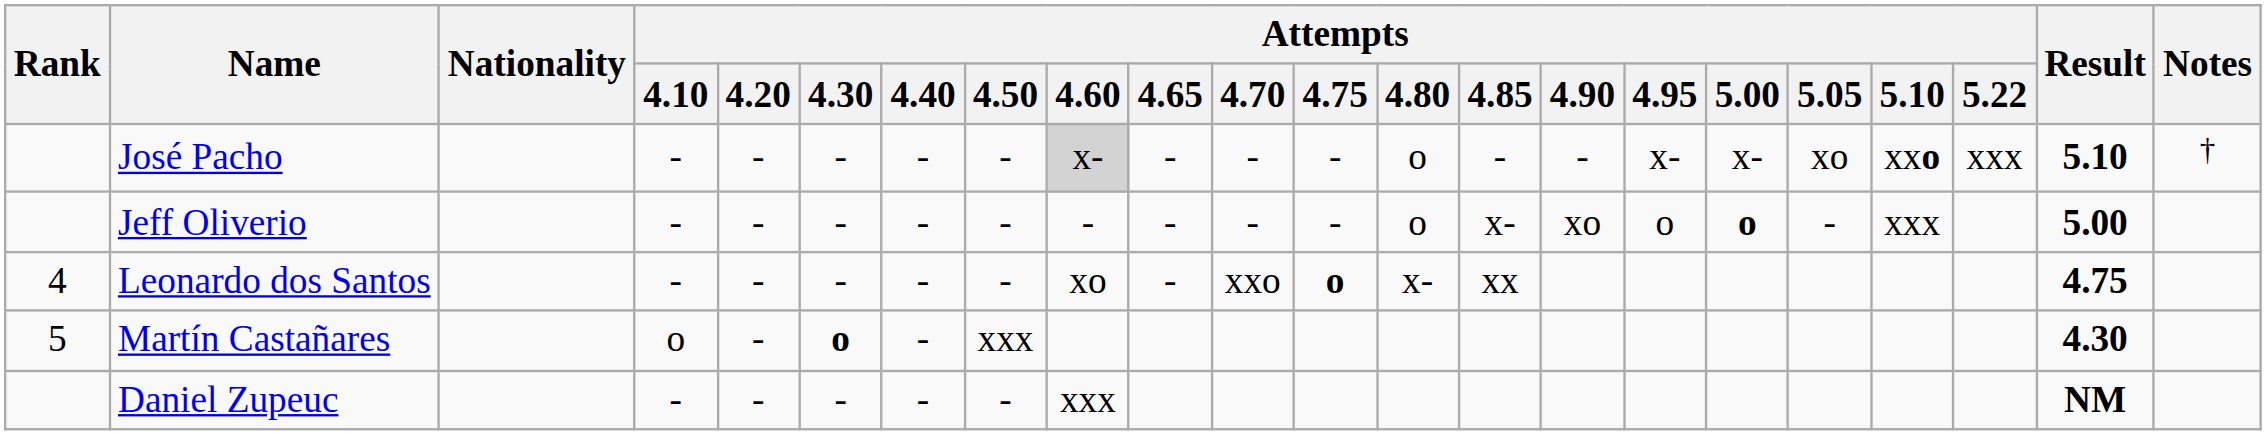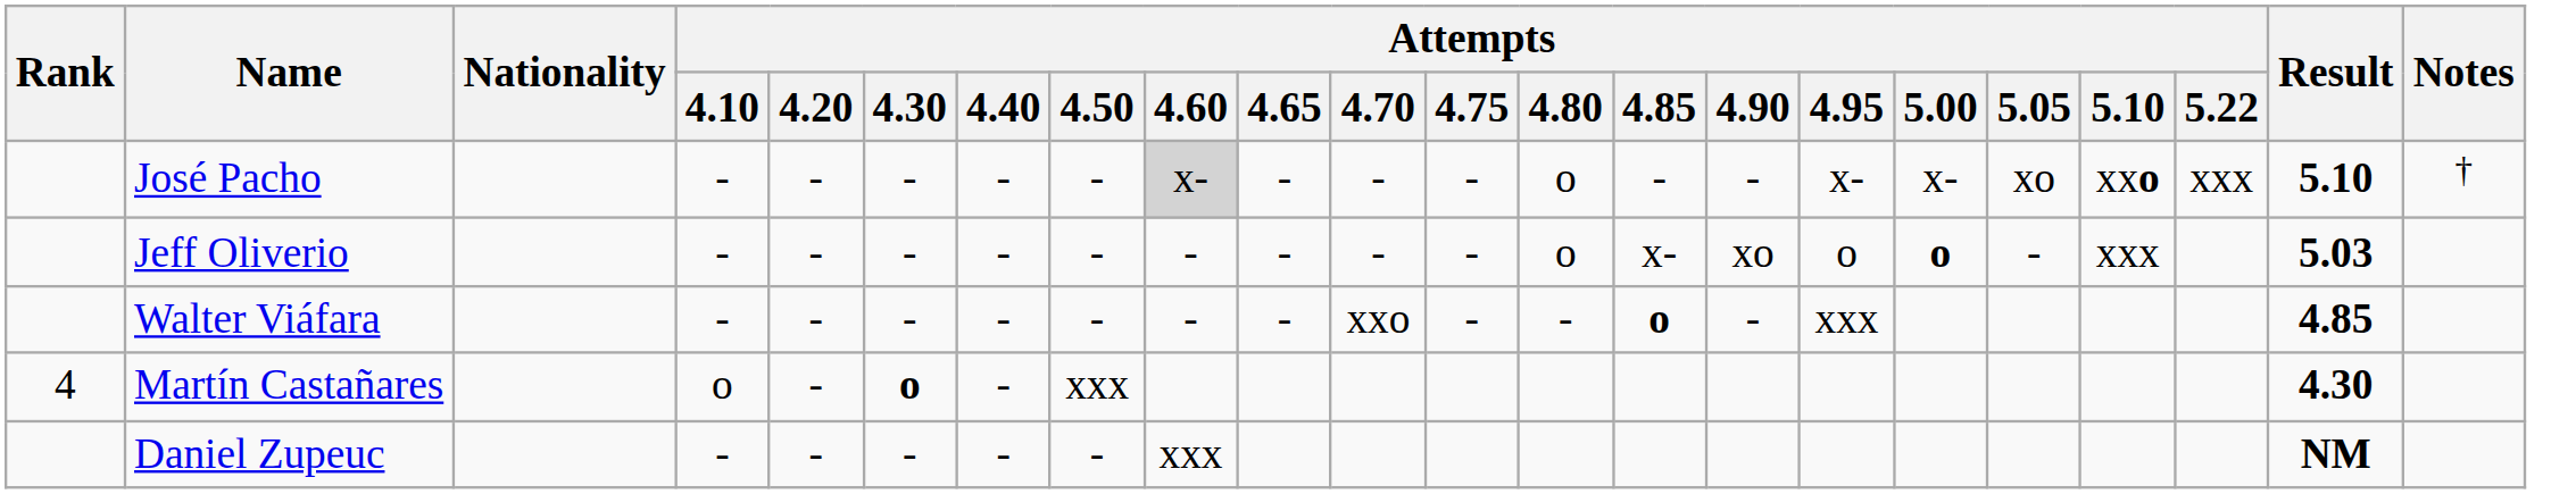 <table class="wikitable sortable" style="text-align:center">
 <tr>
 <th rowspan=2>Rank</th>
 <th rowspan=2>Name</th>
 <th rowspan=2>Nationality</th>
 <th colspan=17>Attempts</th>
 <th rowspan=2>Result</th>
 <th rowspan=2>Notes</th>
 </tr>
 <tr>
 <th>4.10</th>
 <th>4.20</th>
 <th>4.30</th>
 <th>4.40</th>
 <th>4.50</th>
 <th>4.60</th>
 <th>4.65</th>
 <th>4.70</th>
 <th>4.75</th>
 <th>4.80</th>
 <th>4.85</th>
 <th>4.90</th>
 <th>4.95</th>
 <th>5.00</th>
 <th>5.05</th>
 <th>5.10</th>
 <th>5.22</th>
 </tr>
 <tr>
 <td align=center></td>
 <td align=left><a href='#'>José Pacho</a></td>
 <td align=left></td>
 <td>-</td>
 <td>-</td>
 <td>-</td>
 <td>-</td>
 <td>-</td>
 <td style="background: lightgrey;">x-</td>
 <td>-</td>
 <td>-</td>
 <td>-</td>
 <td>o</td>
 <td>-</td>
 <td>-</td>
 <td>x-</td>
 <td>x-</td>
 <td>xo</td>
 <td>xx<strong>o</strong></td>
 <td>xxx</td>
 <td><strong>5.10</strong></td>
 <td><sup>†</sup></td>
 </tr>
 <tr>
 <td align=center></td>
 <td align=left><a href='#'>Jeff Oliverio</a></td>
 <td align=left></td>
 <td>-</td>
 <td>-</td>
 <td>-</td>
 <td>-</td>
 <td>-</td>
 <td>-</td>
 <td>-</td>
 <td>-</td>
 <td>-</td>
 <td>o</td>
 <td>x-</td>
 <td>xo</td>
 <td>o</td>
 <td><strong>o</strong></td>
 <td>-</td>
 <td>xxx</td>
 <td></td>
-<td><strong>5.00</strong></td>
+<td><strong>5.03</strong></td>
 <td></td>
 </tr>
 <tr>
-<td align=center>4</td>
-<td align=left><a href='#'>Leonardo dos Santos</a></td>
+<td align=center></td>
+<td align=left><a href='#'>Walter Viáfara</a></td>
 <td align=left></td>
 <td>-</td>
 <td>-</td>
 <td>-</td>
 <td>-</td>
 <td>-</td>
-<td>xo</td>
+<td>-</td>
 <td>-</td>
 <td>xxo</td>
+<td>-</td>
+<td>-</td>
 <td><strong>o</strong></td>
-<td>x-</td>
-<td>xx</td>
+<td>-</td>
+<td>xxx</td>
 <td></td>
 <td></td>
 <td></td>
 <td></td>
-<td></td>
-<td></td>
-<td><strong>4.75</strong></td>
+<td><strong>4.85</strong></td>
 <td></td>
 </tr>
 <tr>
-<td align=center>5</td>
+<td align=center>4</td>
 <td align=left><a href='#'>Martín Castañares</a></td>
 <td align=left></td>
 <td>o</td>
 <td>-</td>
 <td><strong>o</strong></td>
 <td>-</td>
 <td>xxx</td>
 <td></td>
 <td></td>
 <td></td>
 <td></td>
 <td></td>
 <td></td>
 <td></td>
 <td></td>
 <td></td>
 <td></td>
 <td></td>
 <td></td>
 <td><strong>4.30</strong></td>
 <td></td>
 </tr>
 <tr>
 <td align=center></td>
 <td align=left><a href='#'>Daniel Zupeuc</a></td>
 <td align=left></td>
 <td>-</td>
 <td>-</td>
 <td>-</td>
 <td>-</td>
 <td>-</td>
 <td>xxx</td>
 <td></td>
 <td></td>
 <td></td>
 <td></td>
 <td></td>
 <td></td>
 <td></td>
 <td></td>
 <td></td>
 <td></td>
 <td></td>
 <td><strong>NM</strong></td>
 <td></td>
 </tr>
 </table>
